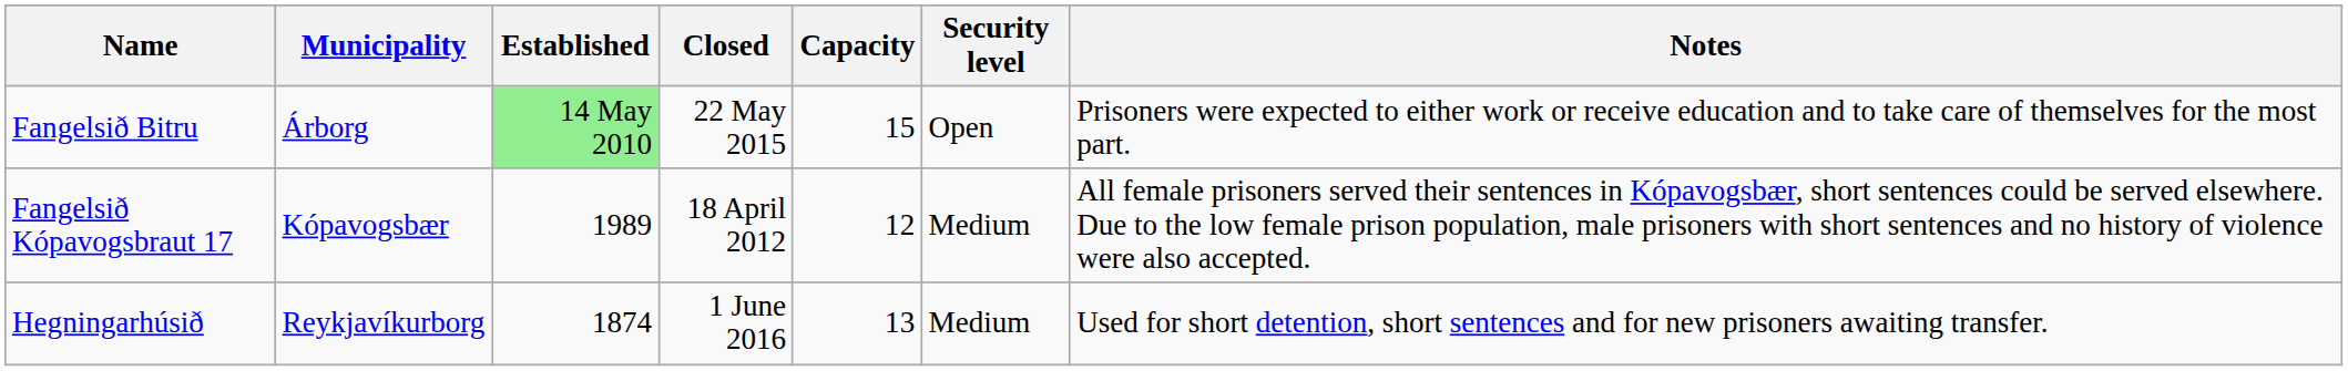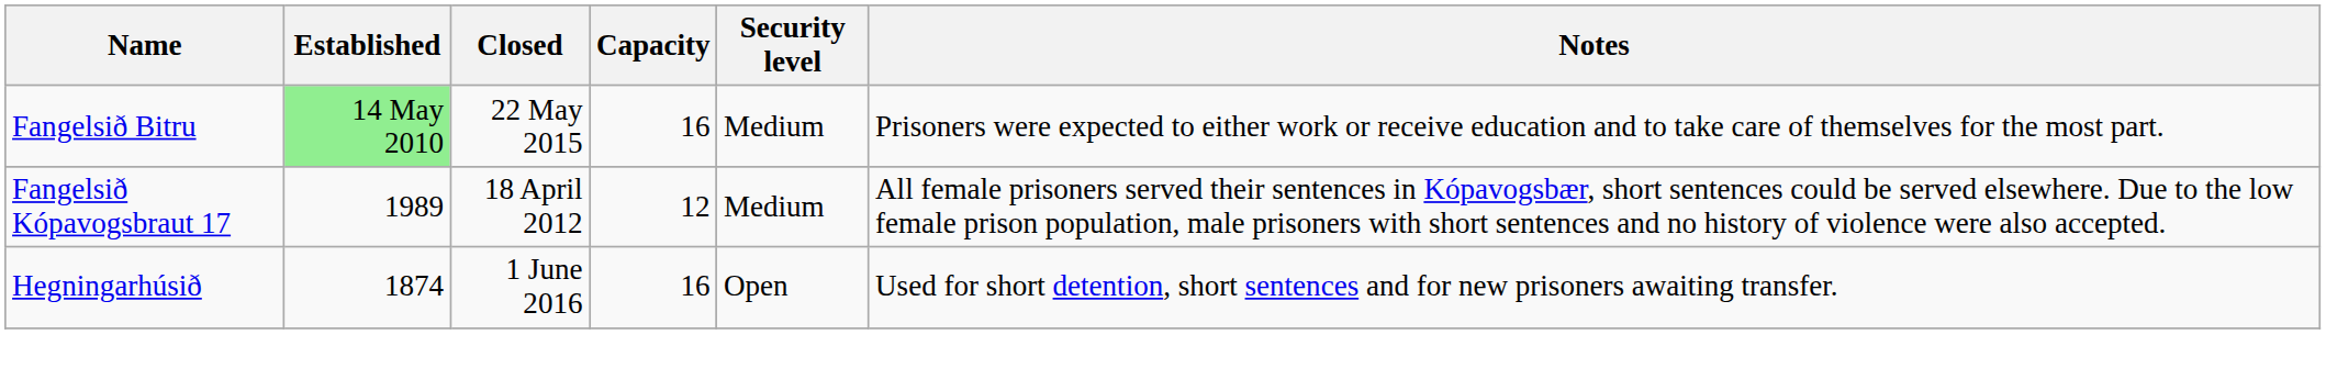 <table class="sortable wikitable">
 <tr>
 <th>Name</th>
-<th><a href='#'>Municipality</a></th>
 <th>Established</th>
 <th>Closed</th>
 <th>Capacity</th>
 <th>Security level</th>
 <th>Notes</th>
 </tr>
 <tr>
 <td><a href='#'>Fangelsið Bitru</a></td>
-<td><a href='#'>Árborg</a></td>
 <td style="background: lightgreen; text-align: right;">14 May 2010</td>
 <td style="text-align: right;">22 May 2015</td>
-<td style="text-align: right;">15</td>
-<td>Open</td>
+<td style="text-align: right;">16</td>
+<td>Medium</td>
 <td>Prisoners were expected to either work or receive education and to take care of themselves for the most part.</td>
 </tr>
 <tr>
 <td><a href='#'>Fangelsið Kópavogsbraut 17</a></td>
-<td><a href='#'>Kópavogsbær</a></td>
 <td style="text-align: right;">1989</td>
 <td style="text-align: right;">18 April 2012</td>
 <td style="text-align: right;">12</td>
 <td>Medium</td>
 <td>All female prisoners served their sentences in <a href='#'>Kópavogsbær</a>, short sentences could be served elsewhere. Due to the low female prison population, male prisoners with short sentences and no history of violence were also accepted.</td>
 </tr>
 <tr>
 <td><a href='#'>Hegningarhúsið</a></td>
-<td><a href='#'>Reykjavíkurborg</a></td>
 <td style="text-align: right;">1874</td>
 <td style="text-align: right;">1 June 2016</td>
-<td style="text-align: right;">13</td>
-<td>Medium</td>
+<td style="text-align: right;">16</td>
+<td>Open</td>
 <td>Used for short <a href='#'>detention</a>, short <a href='#'>sentences</a> and for new prisoners awaiting transfer.</td>
 </tr>
 </table>
